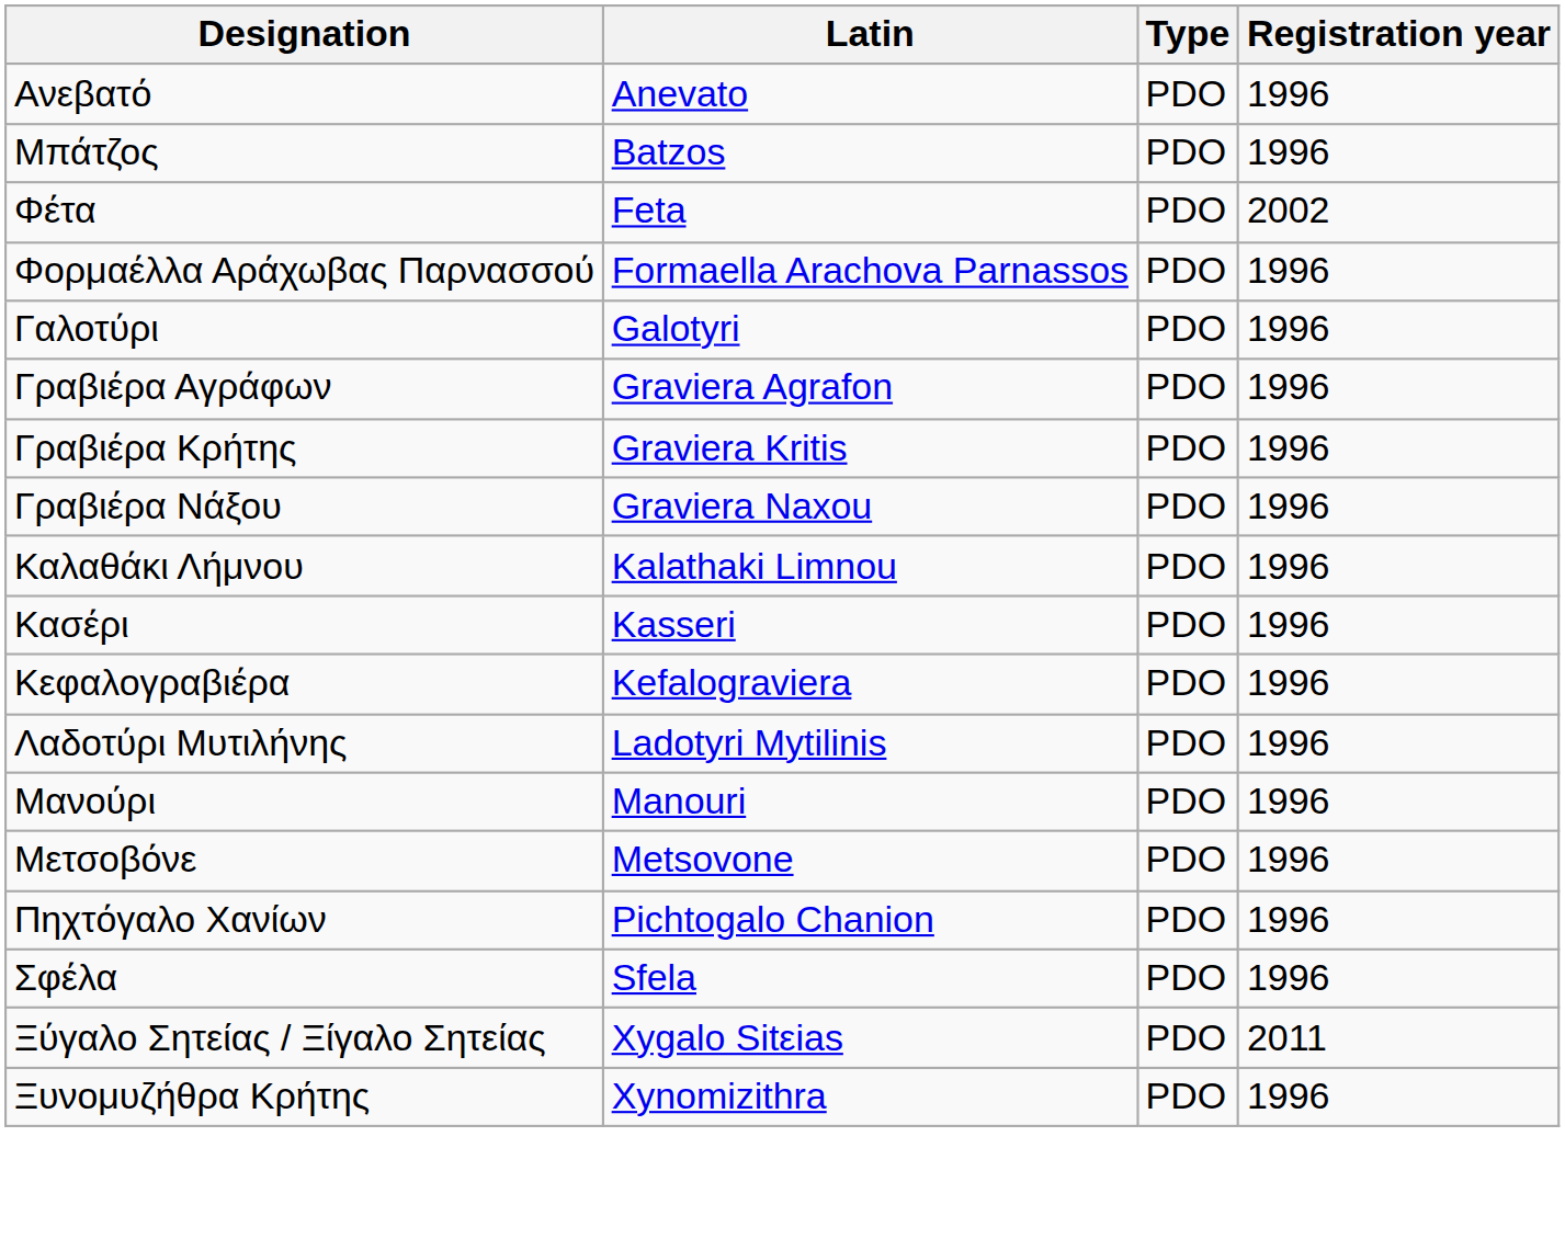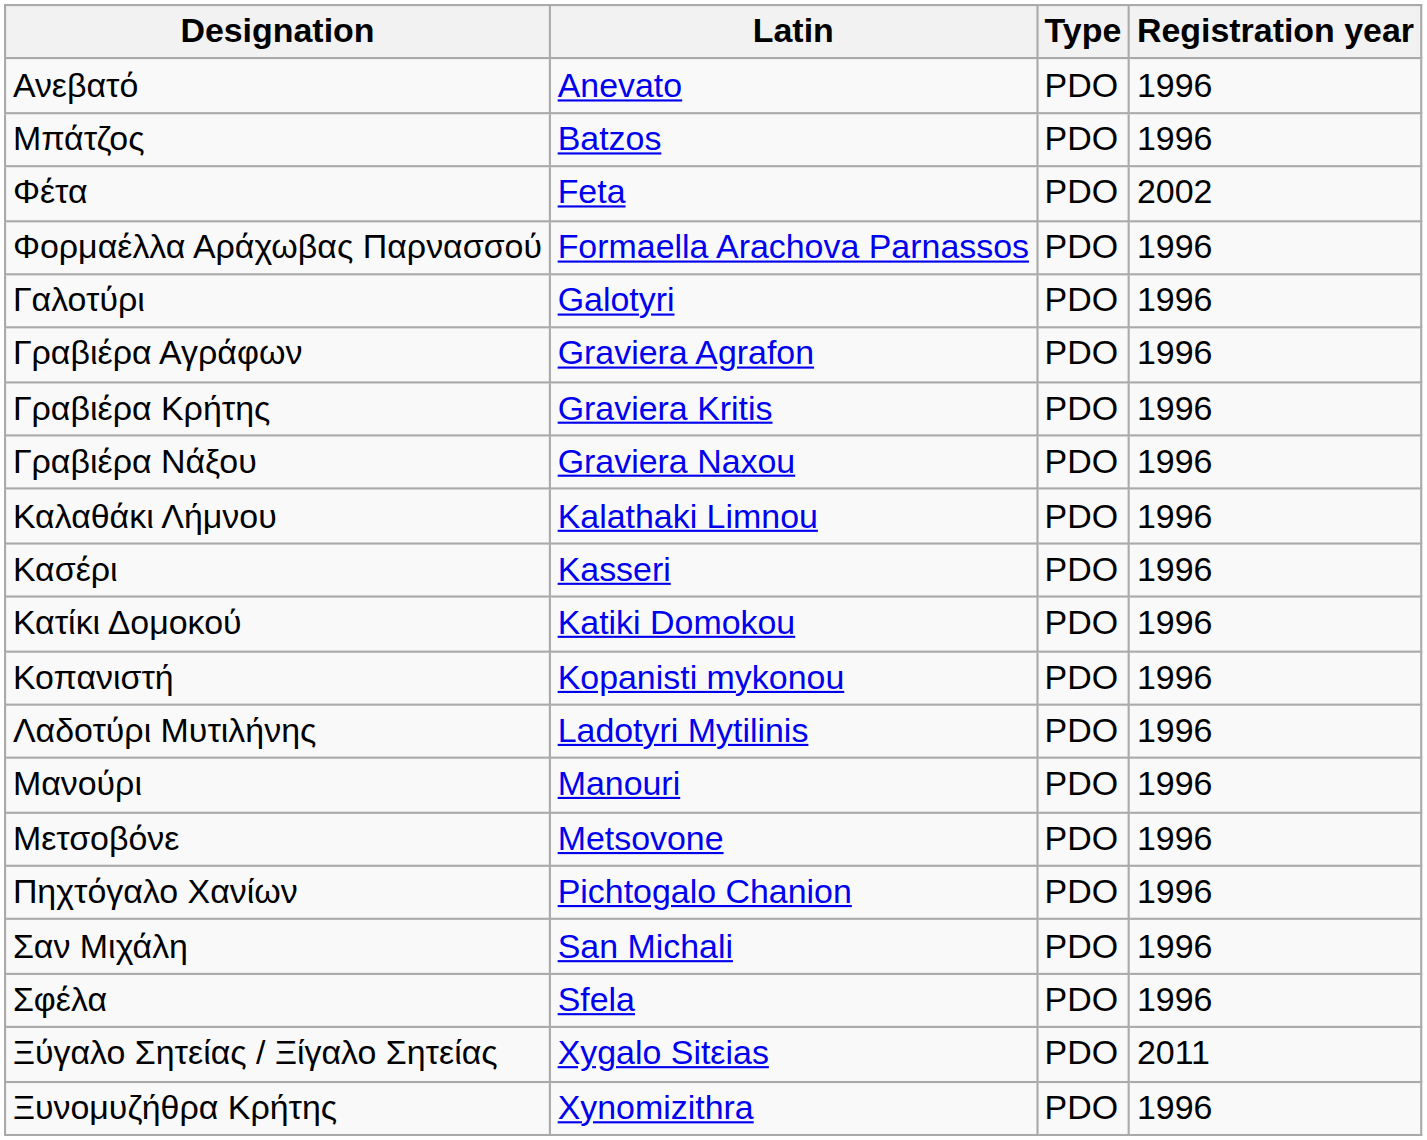 <table class="wikitable">
 <tr>
 <th>Designation</th>
 <th>Latin</th>
 <th>Type</th>
 <th>Registration year</th>
 </tr>
 <tr>
 <td>Ανεβατό</td>
 <td><a href='#'>Anevato</a></td>
 <td>PDO</td>
 <td>1996</td>
 </tr>
 <tr>
 <td>Μπάτζος</td>
 <td><a href='#'>Batzos</a></td>
 <td>PDO</td>
 <td>1996</td>
 </tr>
 <tr>
 <td>Φέτα</td>
 <td><a href='#'>Feta</a></td>
 <td>PDO</td>
 <td>2002</td>
 </tr>
 <tr>
 <td>Φορμαέλλα Αράχωβας Παρνασσού</td>
 <td><a href='#'>Formaella Arachova Parnassos</a></td>
 <td>PDO</td>
 <td>1996</td>
 </tr>
 <tr>
 <td>Γαλοτύρι</td>
 <td><a href='#'>Galotyri</a></td>
 <td>PDO</td>
 <td>1996</td>
 </tr>
 <tr>
 <td>Γραβιέρα Αγράφων</td>
 <td><a href='#'>Graviera Agrafon</a></td>
 <td>PDO</td>
 <td>1996</td>
 </tr>
 <tr>
 <td>Γραβιέρα Κρήτης</td>
 <td><a href='#'>Graviera Kritis</a></td>
 <td>PDO</td>
 <td>1996</td>
 </tr>
 <tr>
 <td>Γραβιέρα Νάξου</td>
 <td><a href='#'>Graviera Naxou</a></td>
 <td>PDO</td>
 <td>1996</td>
 </tr>
 <tr>
 <td>Καλαθάκι Λήμνου</td>
 <td><a href='#'>Kalathaki Limnou</a></td>
 <td>PDO</td>
 <td>1996</td>
 </tr>
 <tr>
 <td>Κασέρι</td>
 <td><a href='#'>Kasseri</a></td>
 <td>PDO</td>
 <td>1996</td>
 </tr>
 <tr>
-<td>Κεφαλογραβιέρα</td>
-<td><a href='#'>Kefalograviera</a></td>
+<td>Κατίκι Δομοκού</td>
+<td><a href='#'>Katiki Domokou</a></td>
+<td>PDO</td>
+<td>1996</td>
+</tr>
+<tr>
+<td>Κοπανιστή</td>
+<td><a href='#'>Kopanisti mykonou</a></td>
 <td>PDO</td>
 <td>1996</td>
 </tr>
 <tr>
 <td>Λαδοτύρι Μυτιλήνης</td>
 <td><a href='#'>Ladotyri Mytilinis</a></td>
 <td>PDO</td>
 <td>1996</td>
 </tr>
 <tr>
 <td>Μανούρι</td>
 <td><a href='#'>Manouri</a></td>
 <td>PDO</td>
 <td>1996</td>
 </tr>
 <tr>
 <td>Μετσοβόνε</td>
 <td><a href='#'>Metsovone</a></td>
 <td>PDO</td>
 <td>1996</td>
 </tr>
 <tr>
 <td>Πηχτόγαλο Χανίων</td>
 <td><a href='#'>Pichtogalo Chanion</a></td>
 <td>PDO</td>
 <td>1996</td>
 </tr>
 <tr>
+<td>Σαν Μιχάλη</td>
+<td><a href='#'>San Michali</a></td>
+<td>PDO</td>
+<td>1996</td>
+</tr>
+<tr>
 <td>Σφέλα</td>
 <td><a href='#'>Sfela</a></td>
 <td>PDO</td>
 <td>1996</td>
 </tr>
 <tr>
 <td>Ξύγαλο Σητείας / Ξίγαλο Σητείας</td>
 <td><a href='#'>Xygalo Sitεias</a></td>
 <td>PDO</td>
 <td>2011</td>
 </tr>
 <tr>
 <td>Ξυνομυζήθρα Κρήτης</td>
 <td><a href='#'>Xynomizithra</a></td>
 <td>PDO</td>
 <td>1996</td>
 </tr>
 </table>
